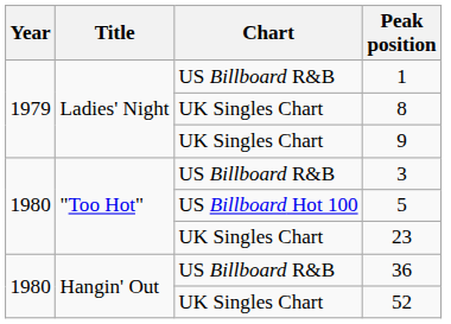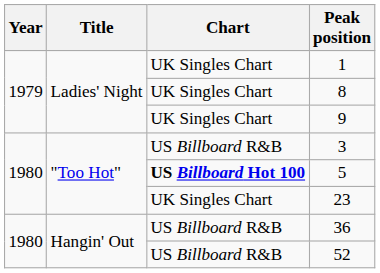 <table class=wikitable>
 <tr>
 <th>Year</th>
 <th>Title</th>
 <th>Chart</th>
 <th>Peak<br>position</th>
 </tr>
 <tr>
 <td rowspan=3>1979</td>
 <td rowspan=3>Ladies' Night</td>
-<td>US <em>Billboard</em> R&B</td>
+<td>UK Singles Chart</td>
 <td align=center>1</td>
 </tr>
 <tr>
 <td>UK Singles Chart</td>
 <td align=center>8</td>
 </tr>
 <tr>
 <td>UK Singles Chart</td>
 <td align=center>9</td>
 </tr>
 <tr>
 <td rowspan=3>1980</td>
 <td rowspan=3>"<a href='#'>Too Hot</a>"</td>
 <td>US <em>Billboard</em> R&B</td>
 <td align=center>3</td>
 </tr>
 <tr>
-<td>US <a href='#'><em>Billboard</em> Hot 100</a></td>
+<td><strong>US <a href='#'><em>Billboard</em> Hot 100</a></strong></td>
 <td align=center>5</td>
 </tr>
 <tr>
 <td>UK Singles Chart</td>
 <td align=center>23</td>
 </tr>
 <tr>
 <td rowspan=2>1980</td>
 <td rowspan=2>Hangin' Out</td>
 <td>US <em>Billboard</em> R&B</td>
 <td align=center>36</td>
 </tr>
 <tr>
-<td>UK Singles Chart</td>
+<td>US <em>Billboard</em> R&B</td>
 <td align=center>52</td>
 </tr>
 </table>
